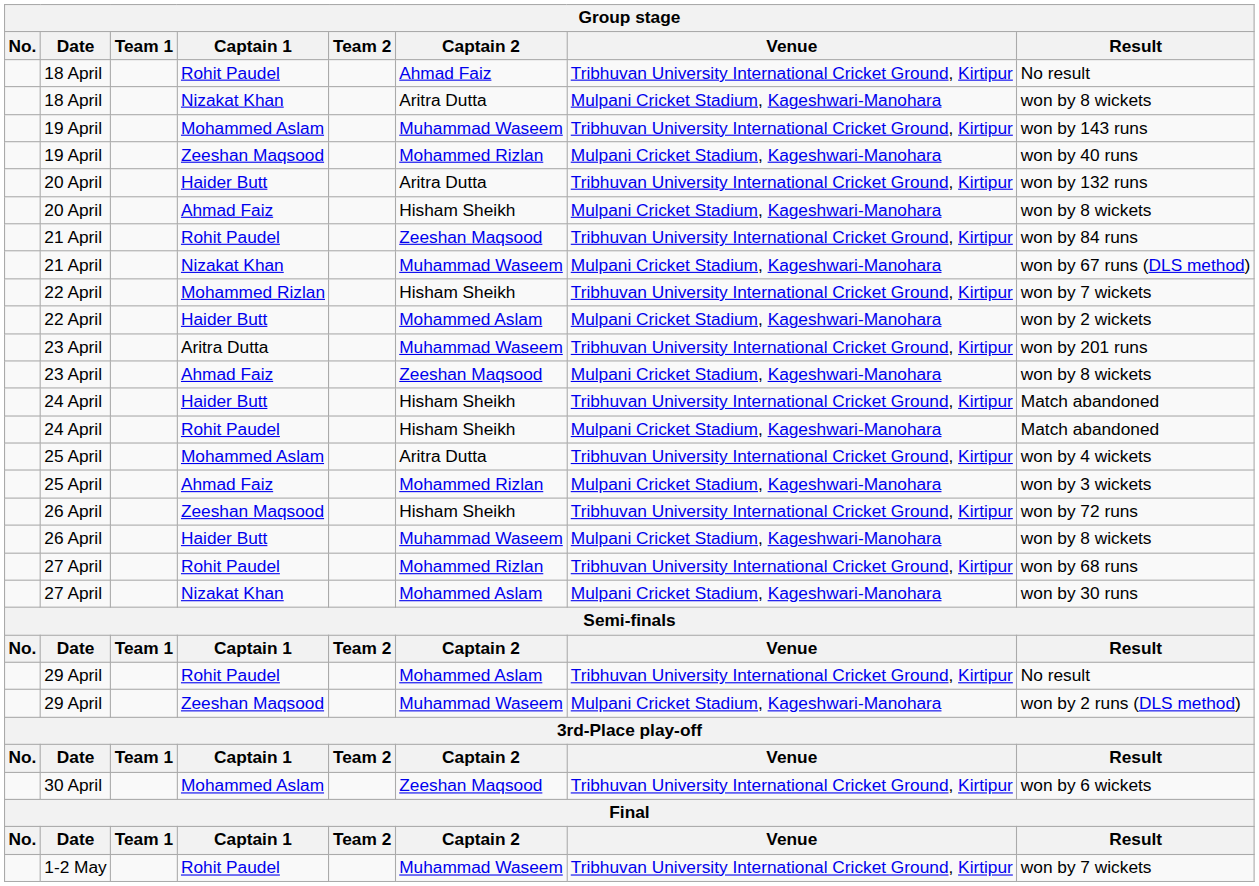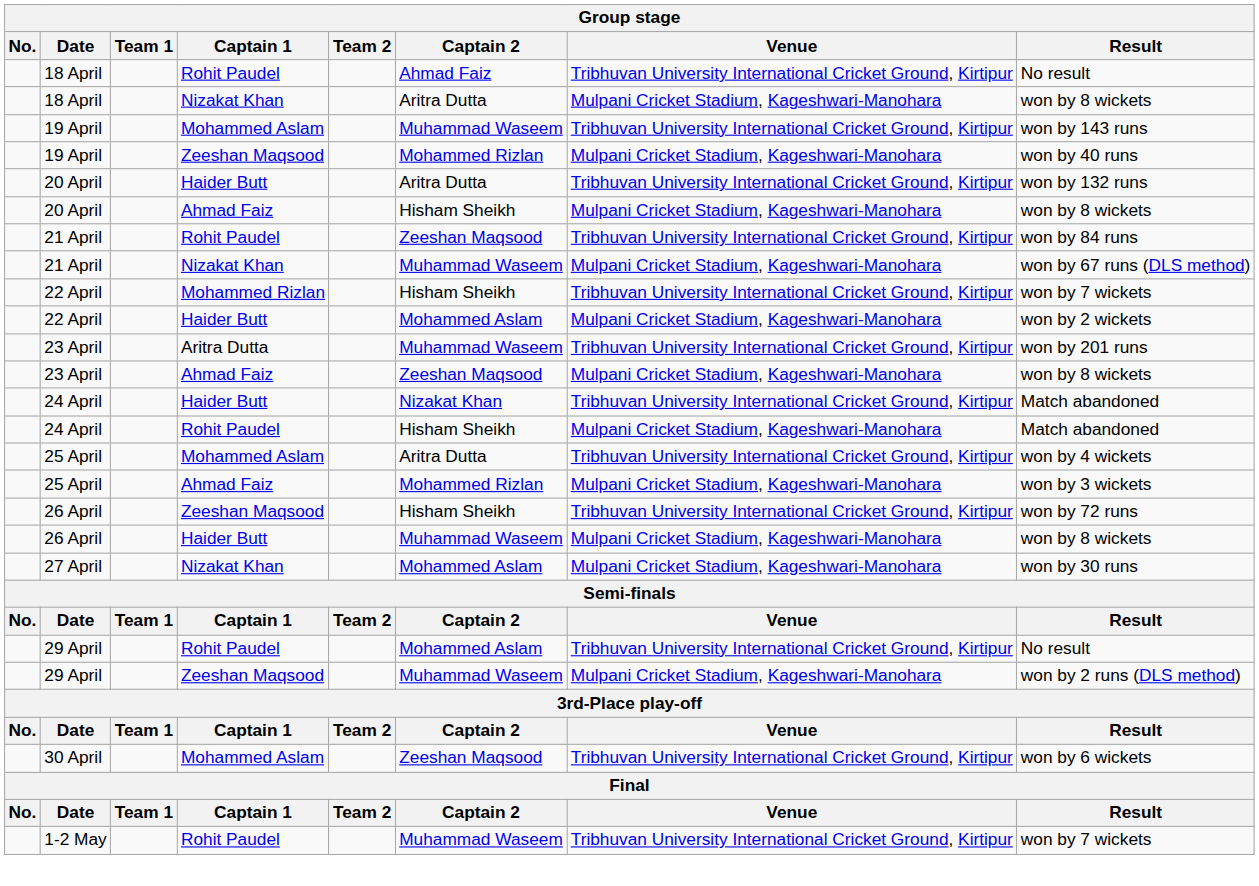 <table class="wikitable">
 <tr>
 <th colspan="8">Group stage</th>
 </tr>
 <tr>
 <th>No.</th>
 <th>Date</th>
 <th>Team 1</th>
 <th>Captain 1</th>
 <th>Team 2</th>
 <th>Captain 2</th>
 <th>Venue</th>
 <th>Result</th>
 </tr>
 <tr>
 <td></td>
 <td>18 April</td>
 <td></td>
 <td><a href='#'>Rohit Paudel</a></td>
 <td></td>
 <td><a href='#'>Ahmad Faiz</a></td>
 <td><a href='#'>Tribhuvan University International Cricket Ground</a>, <a href='#'>Kirtipur</a></td>
 <td>No result</td>
 </tr>
 <tr>
 <td></td>
 <td>18 April</td>
 <td></td>
 <td><a href='#'>Nizakat Khan</a></td>
 <td></td>
 <td>Aritra Dutta</td>
 <td><a href='#'>Mulpani Cricket Stadium</a>, <a href='#'>Kageshwari-Manohara</a></td>
 <td> won by 8 wickets</td>
 </tr>
 <tr>
 <td></td>
 <td>19 April</td>
 <td></td>
 <td><a href='#'>Mohammed Aslam</a></td>
 <td></td>
 <td><a href='#'>Muhammad Waseem</a></td>
 <td><a href='#'>Tribhuvan University International Cricket Ground</a>, <a href='#'>Kirtipur</a></td>
 <td> won by 143 runs</td>
 </tr>
 <tr>
 <td></td>
 <td>19 April</td>
 <td></td>
 <td><a href='#'>Zeeshan Maqsood</a></td>
 <td></td>
 <td><a href='#'>Mohammed Rizlan</a></td>
 <td><a href='#'>Mulpani Cricket Stadium</a>, <a href='#'>Kageshwari-Manohara</a></td>
 <td> won by 40 runs</td>
 </tr>
 <tr>
 <td></td>
 <td>20 April</td>
 <td></td>
 <td><a href='#'>Haider Butt</a></td>
 <td></td>
 <td>Aritra Dutta</td>
 <td><a href='#'>Tribhuvan University International Cricket Ground</a>, <a href='#'>Kirtipur</a></td>
 <td> won by 132 runs</td>
 </tr>
 <tr>
 <td></td>
 <td>20 April</td>
 <td></td>
 <td><a href='#'>Ahmad Faiz</a></td>
 <td></td>
 <td>Hisham Sheikh</td>
 <td><a href='#'>Mulpani Cricket Stadium</a>, <a href='#'>Kageshwari-Manohara</a></td>
 <td> won by 8 wickets</td>
 </tr>
 <tr>
 <td></td>
 <td>21 April</td>
 <td></td>
 <td><a href='#'>Rohit Paudel</a></td>
 <td></td>
 <td><a href='#'>Zeeshan Maqsood</a></td>
 <td><a href='#'>Tribhuvan University International Cricket Ground</a>, <a href='#'>Kirtipur</a></td>
 <td> won by 84 runs</td>
 </tr>
 <tr>
 <td></td>
 <td>21 April</td>
 <td></td>
 <td><a href='#'>Nizakat Khan</a></td>
 <td></td>
 <td><a href='#'>Muhammad Waseem</a></td>
 <td><a href='#'>Mulpani Cricket Stadium</a>, <a href='#'>Kageshwari-Manohara</a></td>
 <td> won by 67 runs (<a href='#'>DLS method</a>)</td>
 </tr>
 <tr>
 <td></td>
 <td>22 April</td>
 <td></td>
 <td><a href='#'>Mohammed Rizlan</a></td>
 <td></td>
 <td>Hisham Sheikh</td>
 <td><a href='#'>Tribhuvan University International Cricket Ground</a>, <a href='#'>Kirtipur</a></td>
 <td> won by 7 wickets</td>
 </tr>
 <tr>
 <td></td>
 <td>22 April</td>
 <td></td>
 <td><a href='#'>Haider Butt</a></td>
 <td></td>
 <td><a href='#'>Mohammed Aslam</a></td>
 <td><a href='#'>Mulpani Cricket Stadium</a>, <a href='#'>Kageshwari-Manohara</a></td>
 <td> won by 2 wickets</td>
 </tr>
 <tr>
 <td></td>
 <td>23 April</td>
 <td></td>
 <td>Aritra Dutta</td>
 <td></td>
 <td><a href='#'>Muhammad Waseem</a></td>
 <td><a href='#'>Tribhuvan University International Cricket Ground</a>, <a href='#'>Kirtipur</a></td>
 <td> won by 201 runs</td>
 </tr>
 <tr>
 <td></td>
 <td>23 April</td>
 <td></td>
 <td><a href='#'>Ahmad Faiz</a></td>
 <td></td>
 <td><a href='#'>Zeeshan Maqsood</a></td>
 <td><a href='#'>Mulpani Cricket Stadium</a>, <a href='#'>Kageshwari-Manohara</a></td>
 <td> won by 8 wickets</td>
 </tr>
 <tr>
 <td></td>
 <td>24 April</td>
 <td></td>
 <td><a href='#'>Haider Butt</a></td>
 <td></td>
-<td>Hisham Sheikh</td>
+<td><a href='#'>Nizakat Khan</a></td>
 <td><a href='#'>Tribhuvan University International Cricket Ground</a>, <a href='#'>Kirtipur</a></td>
 <td>Match abandoned</td>
 </tr>
 <tr>
 <td></td>
 <td>24 April</td>
 <td></td>
 <td><a href='#'>Rohit Paudel</a></td>
 <td></td>
 <td>Hisham Sheikh</td>
 <td><a href='#'>Mulpani Cricket Stadium</a>, <a href='#'>Kageshwari-Manohara</a></td>
 <td>Match abandoned</td>
 </tr>
 <tr>
 <td></td>
 <td>25 April</td>
 <td></td>
 <td><a href='#'>Mohammed Aslam</a></td>
 <td></td>
 <td>Aritra Dutta</td>
 <td><a href='#'>Tribhuvan University International Cricket Ground</a>, <a href='#'>Kirtipur</a></td>
 <td> won by 4 wickets</td>
 </tr>
 <tr>
 <td></td>
 <td>25 April</td>
 <td></td>
 <td><a href='#'>Ahmad Faiz</a></td>
 <td></td>
 <td><a href='#'>Mohammed Rizlan</a></td>
 <td><a href='#'>Mulpani Cricket Stadium</a>, <a href='#'>Kageshwari-Manohara</a></td>
 <td> won by 3 wickets</td>
 </tr>
 <tr>
 <td></td>
 <td>26 April</td>
 <td></td>
 <td><a href='#'>Zeeshan Maqsood</a></td>
 <td></td>
 <td>Hisham Sheikh</td>
 <td><a href='#'>Tribhuvan University International Cricket Ground</a>, <a href='#'>Kirtipur</a></td>
 <td> won by 72 runs</td>
 </tr>
 <tr>
 <td></td>
 <td>26 April</td>
 <td></td>
 <td><a href='#'>Haider Butt</a></td>
 <td></td>
 <td><a href='#'>Muhammad Waseem</a></td>
 <td><a href='#'>Mulpani Cricket Stadium</a>, <a href='#'>Kageshwari-Manohara</a></td>
 <td> won by 8 wickets</td>
-</tr>
-<tr>
-<td></td>
-<td>27 April</td>
-<td></td>
-<td><a href='#'>Rohit Paudel</a></td>
-<td></td>
-<td><a href='#'>Mohammed Rizlan</a></td>
-<td><a href='#'>Tribhuvan University International Cricket Ground</a>, <a href='#'>Kirtipur</a></td>
-<td> won by 68 runs</td>
 </tr>
 <tr>
 <td></td>
 <td>27 April</td>
 <td></td>
 <td><a href='#'>Nizakat Khan</a></td>
 <td></td>
 <td><a href='#'>Mohammed Aslam</a></td>
 <td><a href='#'>Mulpani Cricket Stadium</a>, <a href='#'>Kageshwari-Manohara</a></td>
 <td> won by 30 runs</td>
 </tr>
 <tr>
 <th colspan="8">Semi-finals</th>
 </tr>
 <tr>
 <th>No.</th>
 <th>Date</th>
 <th>Team 1</th>
 <th>Captain 1</th>
 <th>Team 2</th>
 <th>Captain 2</th>
 <th>Venue</th>
 <th>Result</th>
 </tr>
 <tr>
 <td></td>
 <td>29 April</td>
 <td></td>
 <td><a href='#'>Rohit Paudel</a></td>
 <td></td>
 <td><a href='#'>Mohammed Aslam</a></td>
 <td><a href='#'>Tribhuvan University International Cricket Ground</a>, <a href='#'>Kirtipur</a></td>
 <td>No result</td>
 </tr>
 <tr>
 <td></td>
 <td>29 April</td>
 <td></td>
 <td><a href='#'>Zeeshan Maqsood</a></td>
 <td></td>
 <td><a href='#'>Muhammad Waseem</a></td>
 <td><a href='#'>Mulpani Cricket Stadium</a>, <a href='#'>Kageshwari-Manohara</a></td>
 <td> won by 2 runs (<a href='#'>DLS method</a>)</td>
 </tr>
 <tr>
 <th colspan="8">3rd-Place play-off</th>
 </tr>
 <tr>
 <th>No.</th>
 <th>Date</th>
 <th>Team 1</th>
 <th>Captain 1</th>
 <th>Team 2</th>
 <th>Captain 2</th>
 <th>Venue</th>
 <th>Result</th>
 </tr>
 <tr>
 <td></td>
 <td>30 April</td>
 <td></td>
 <td><a href='#'>Mohammed Aslam</a></td>
 <td></td>
 <td><a href='#'>Zeeshan Maqsood</a></td>
 <td><a href='#'>Tribhuvan University International Cricket Ground</a>, <a href='#'>Kirtipur</a></td>
 <td> won by 6 wickets</td>
 </tr>
 <tr>
 <th colspan="8">Final</th>
 </tr>
 <tr>
 <th>No.</th>
 <th>Date</th>
 <th>Team 1</th>
 <th>Captain 1</th>
 <th>Team 2</th>
 <th>Captain 2</th>
 <th>Venue</th>
 <th>Result</th>
 </tr>
 <tr>
 <td></td>
 <td>1-2 May</td>
 <td></td>
 <td><a href='#'>Rohit Paudel</a></td>
 <td></td>
 <td><a href='#'>Muhammad Waseem</a></td>
 <td><a href='#'>Tribhuvan University International Cricket Ground</a>, <a href='#'>Kirtipur</a></td>
 <td> won by 7 wickets</td>
 </tr>
 </table>
